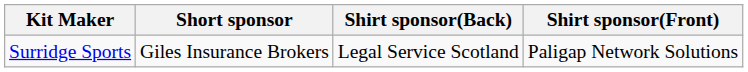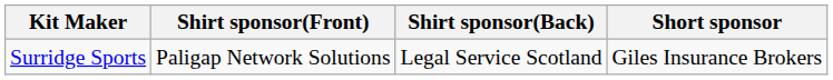 <table class="wikitable">
 <tr>
 <th>Kit Maker</th>
+<th>Shirt sponsor(Front)</th>
+<th>Shirt sponsor(Back)</th>
 <th>Short sponsor</th>
-<th>Shirt sponsor(Back)</th>
-<th>Shirt sponsor(Front)</th>
 </tr>
 <tr>
 <td><a href='#'>Surridge Sports</a></td>
+<td>Paligap Network Solutions</td>
+<td>Legal Service Scotland</td>
 <td>Giles Insurance Brokers</td>
-<td>Legal Service Scotland</td>
-<td>Paligap Network Solutions</td>
 </tr>
 </table>
